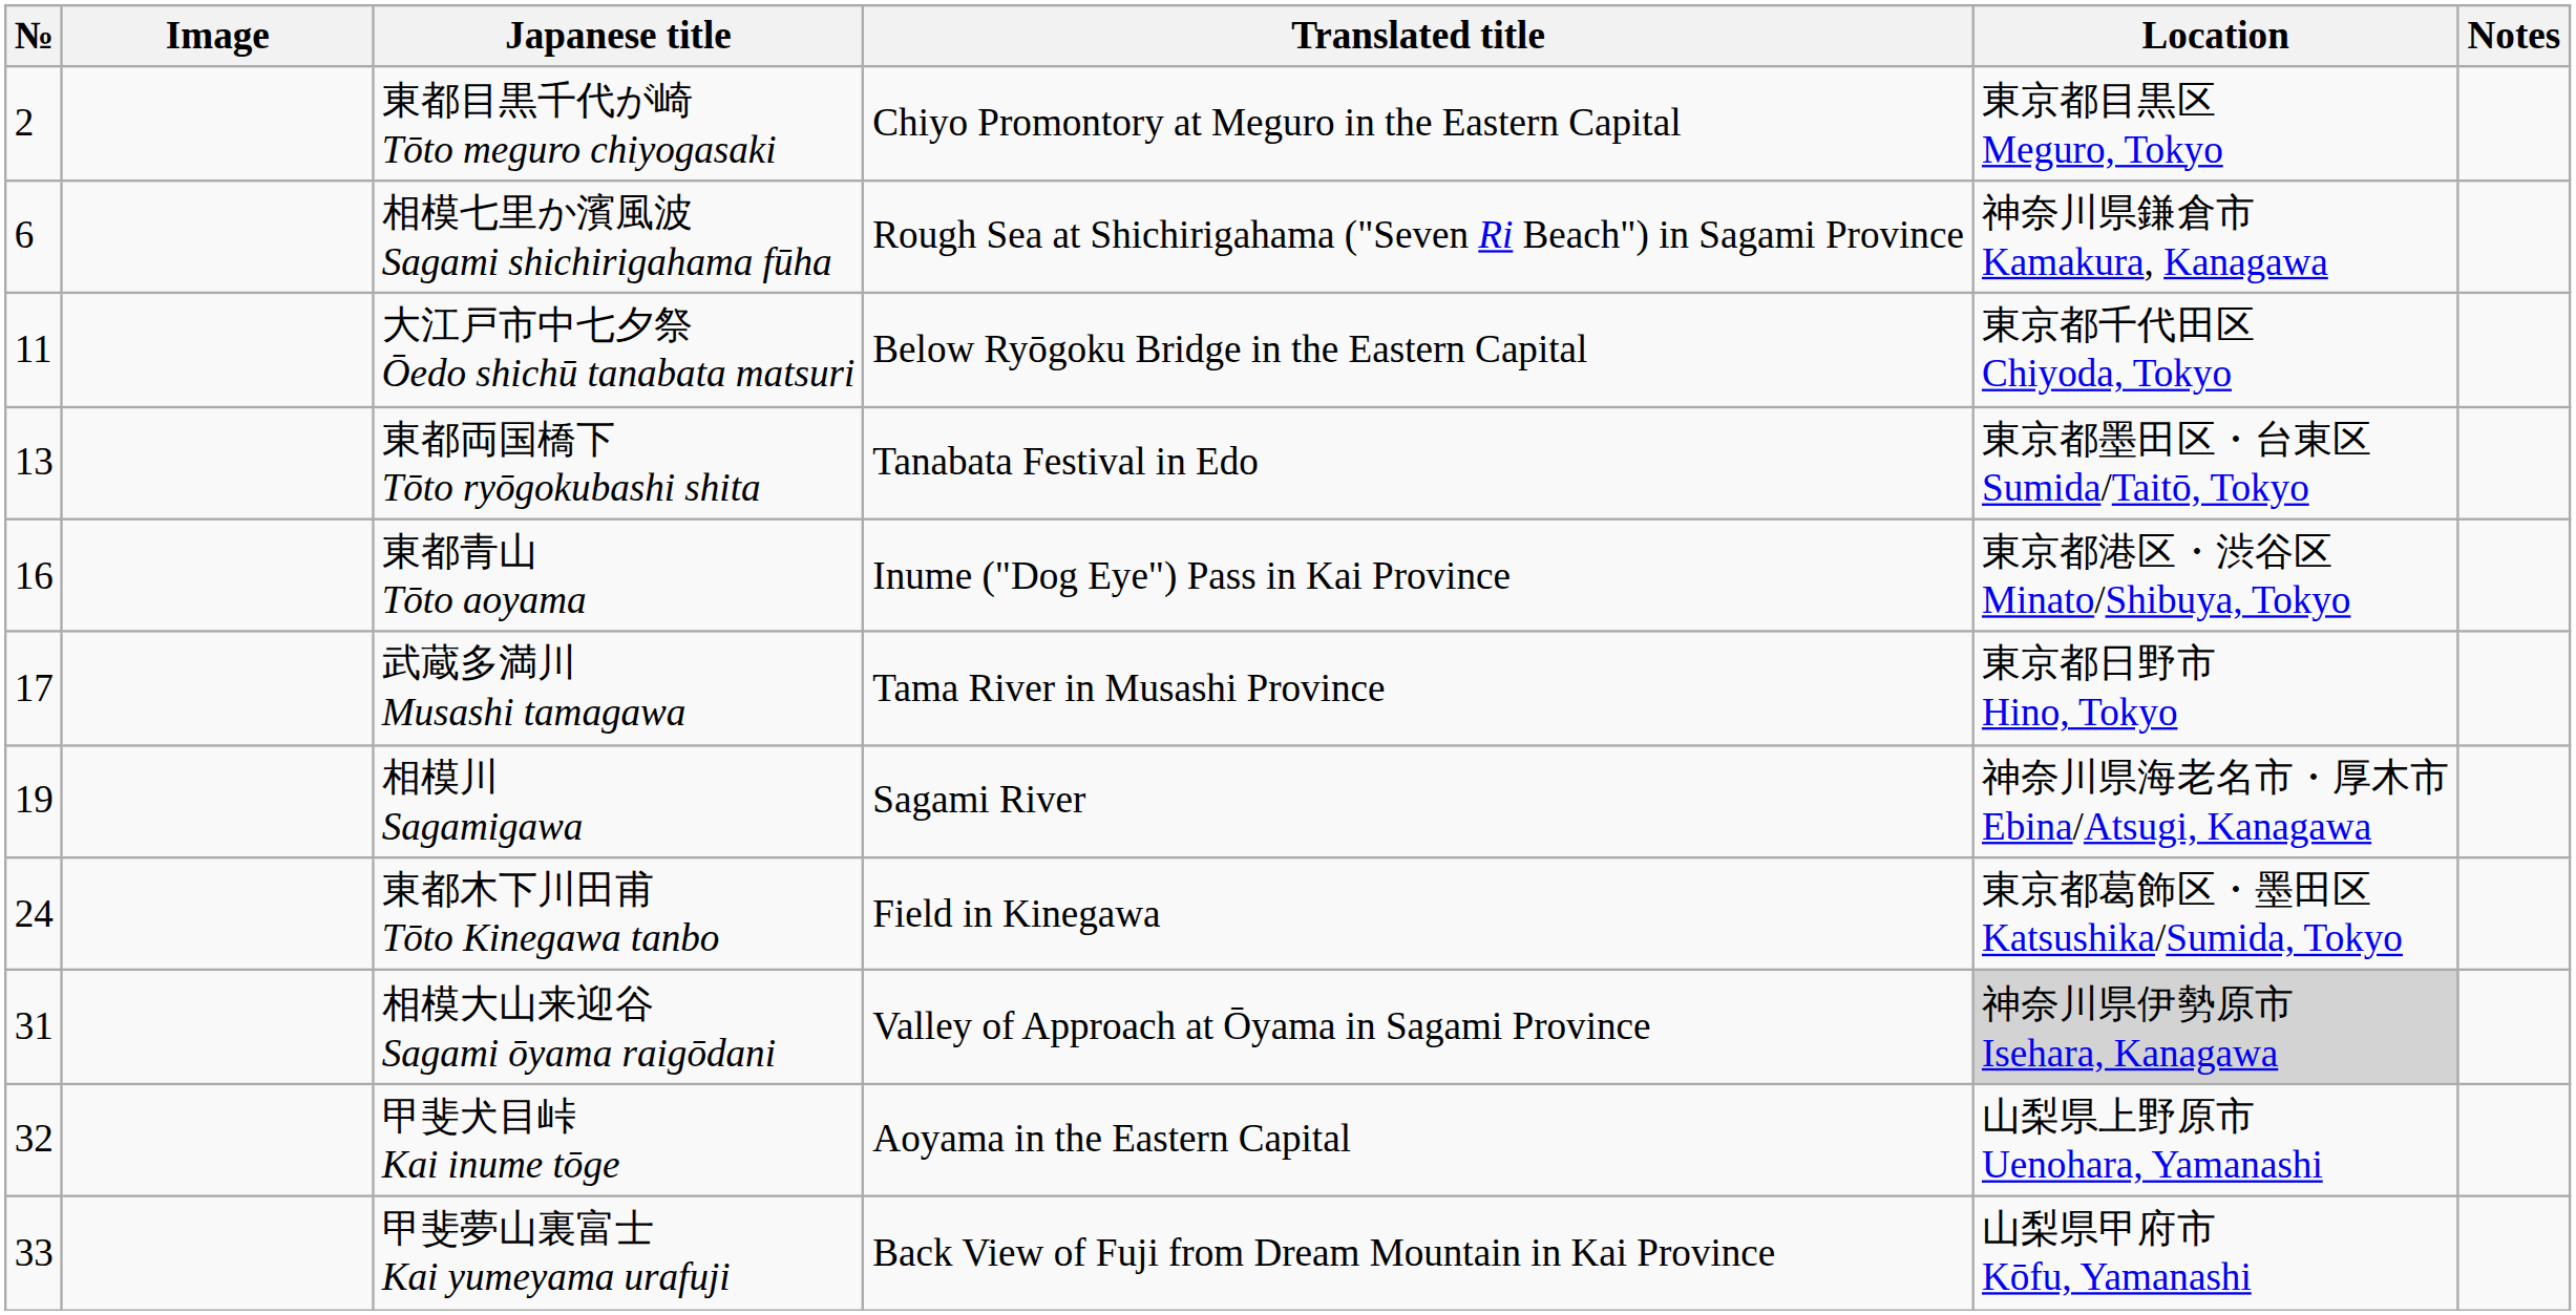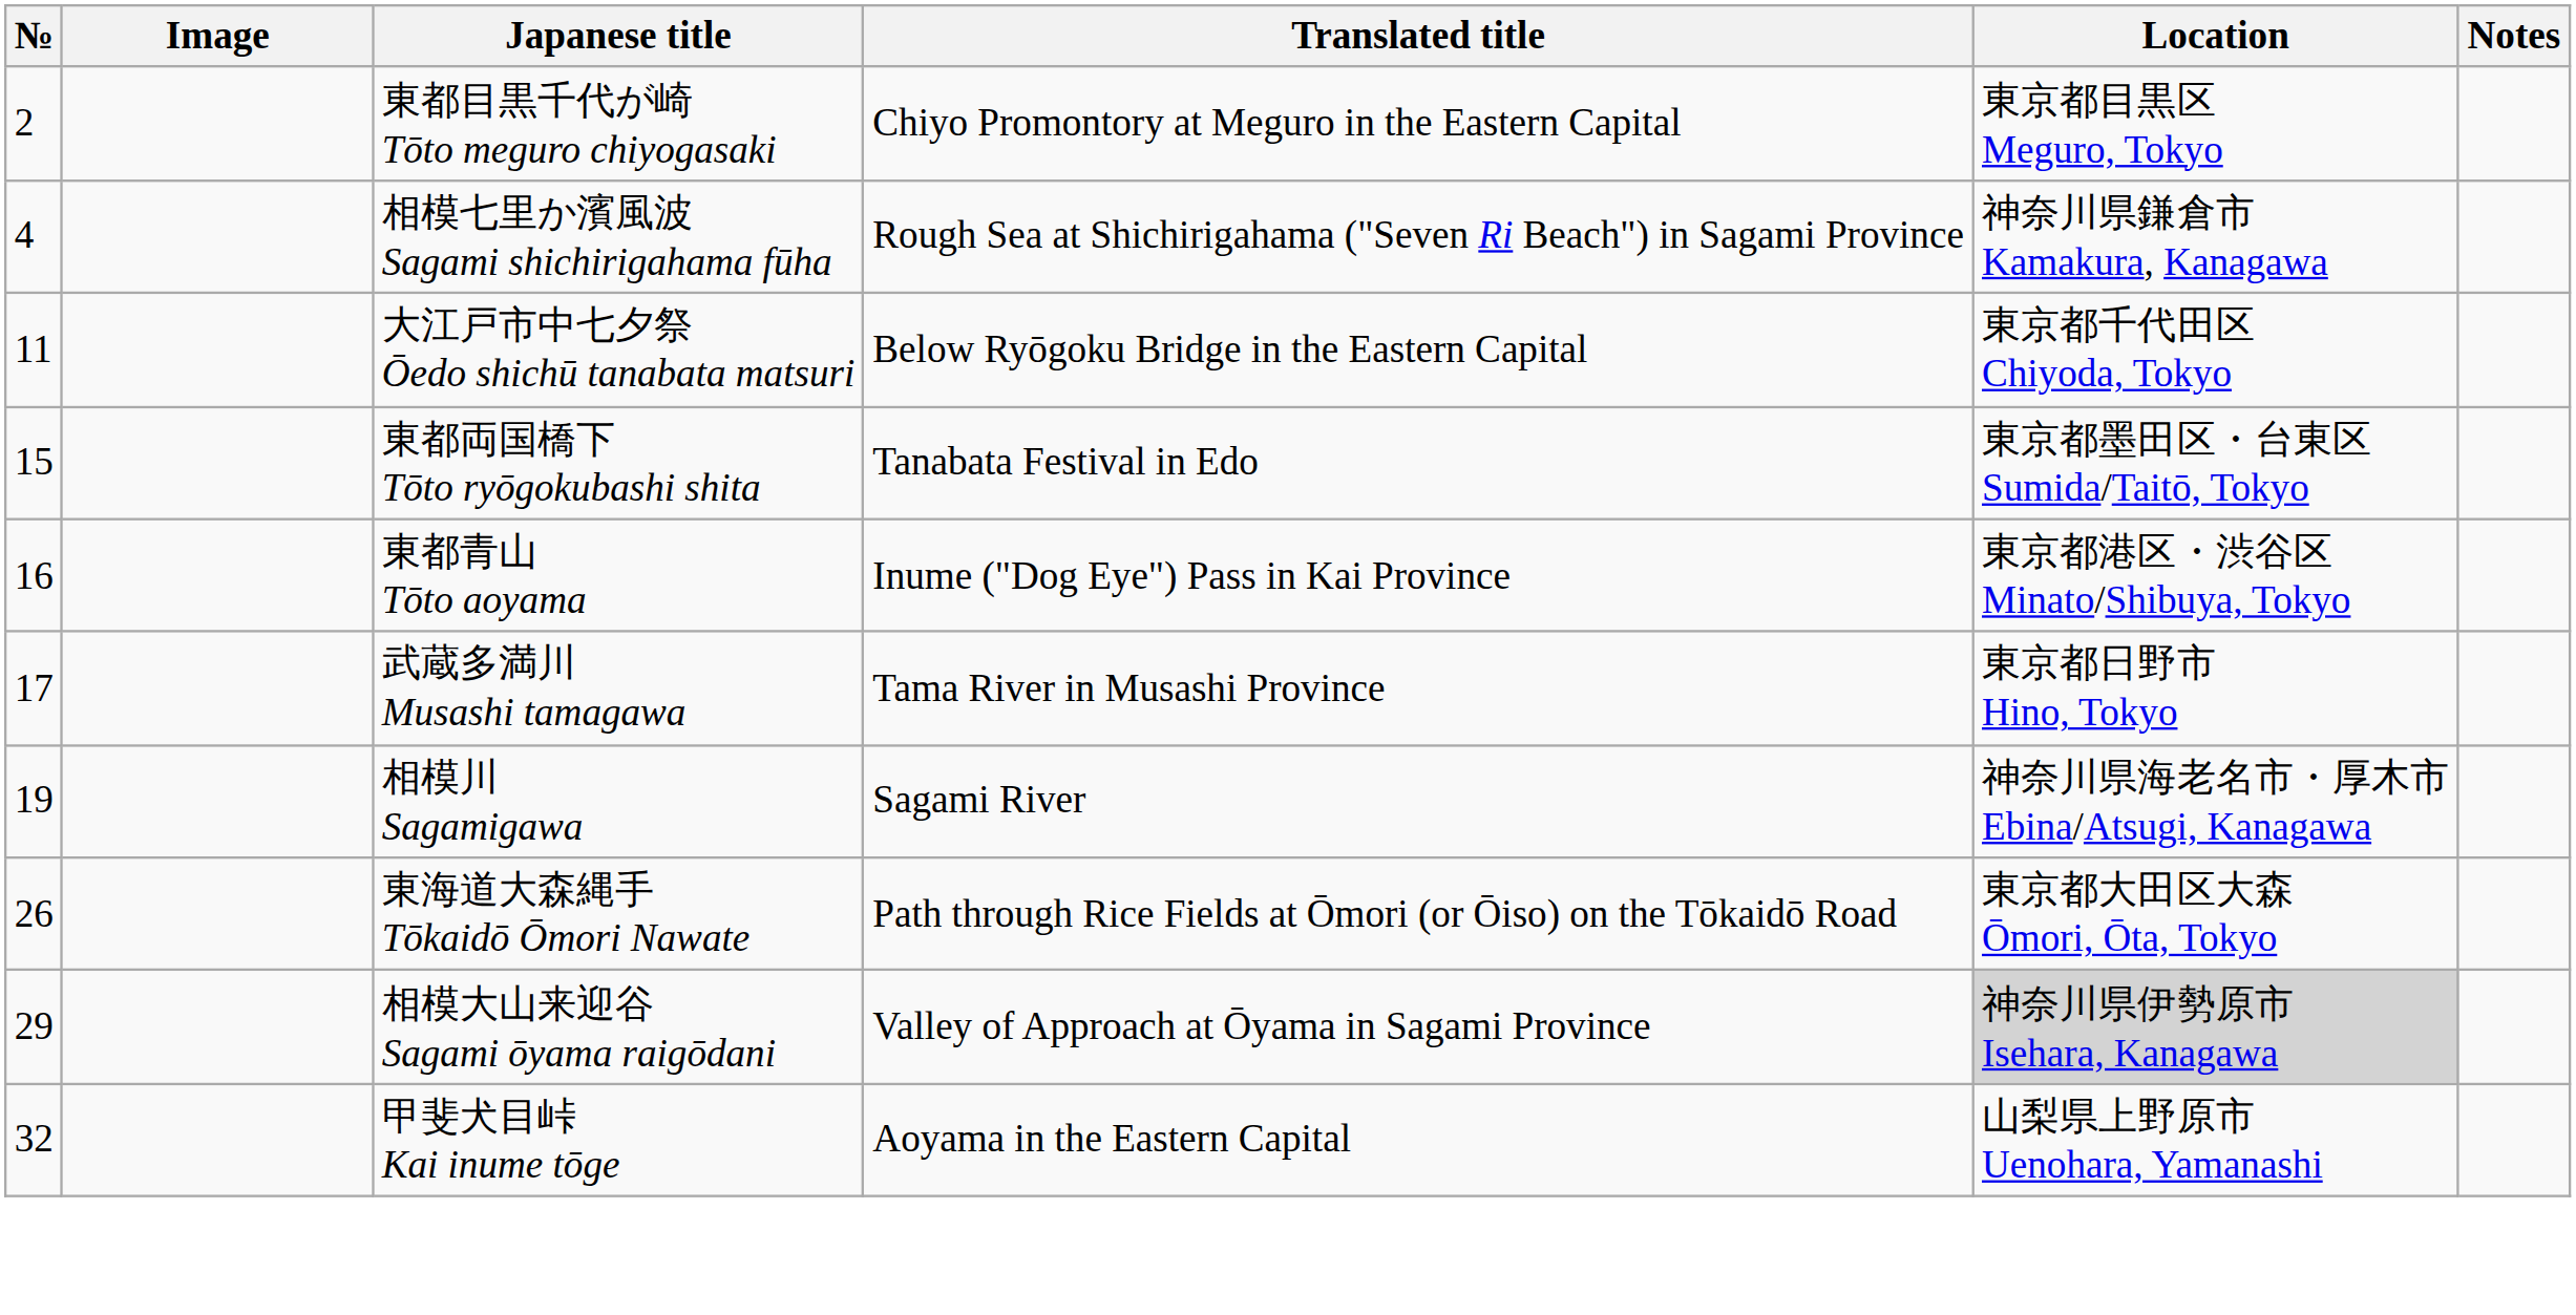 <table class="wikitable">
 <tr>
 <th>№</th>
 <th width="120px">Image</th>
 <th>Japanese title</th>
 <th>Translated title</th>
 <th>Location</th>
 <th>Notes</th>
 </tr>
 <tr>
 <td>2</td>
 <td></td>
 <td>東都目黒千代が崎<br><em>Tōto meguro chiyogasaki</em></td>
 <td>Chiyo Promontory at Meguro in the Eastern Capital</td>
 <td>東京都目黒区<br><a href='#'>Meguro, Tokyo</a></td>
 <td></td>
 </tr>
 <tr>
-<td>6</td>
+<td>4</td>
 <td></td>
 <td>相模七里か濱風波<br><em>Sagami shichirigahama fūha</em></td>
 <td>Rough Sea at Shichirigahama ("Seven <em><a href='#'>Ri</a></em> Beach") in Sagami Province</td>
 <td>神奈川県鎌倉市<br><a href='#'>Kamakura</a>, <a href='#'>Kanagawa</a></td>
 <td></td>
 </tr>
 <tr>
 <td>11</td>
 <td></td>
 <td>大江戸市中七夕祭<br><em>Ōedo shichū tanabata matsuri</em></td>
 <td>Below Ryōgoku Bridge in the Eastern Capital</td>
 <td>東京都千代田区<br><a href='#'>Chiyoda, Tokyo</a></td>
 <td></td>
 </tr>
 <tr>
-<td>13</td>
+<td>15</td>
 <td></td>
 <td>東都両国橋下<br><em>Tōto ryōgokubashi shita</em></td>
 <td>Tanabata Festival in Edo</td>
 <td>東京都墨田区・台東区<br><a href='#'>Sumida</a>/<a href='#'>Taitō, Tokyo</a></td>
 <td></td>
 </tr>
 <tr>
 <td>16</td>
 <td></td>
 <td>東都青山<br><em>Tōto aoyama</em></td>
 <td>Inume ("Dog Eye") Pass in Kai Province</td>
 <td>東京都港区・渋谷区<br><a href='#'>Minato</a>/<a href='#'>Shibuya, Tokyo</a></td>
 <td></td>
 </tr>
 <tr>
 <td>17</td>
 <td></td>
 <td>武蔵多満川<br><em>Musashi tamagawa</em></td>
 <td>Tama River in Musashi Province</td>
 <td>東京都日野市<br><a href='#'>Hino, Tokyo</a></td>
 <td></td>
 </tr>
 <tr>
 <td>19</td>
 <td></td>
 <td>相模川<br><em>Sagamigawa</em></td>
 <td>Sagami River</td>
 <td>神奈川県海老名市・厚木市<br><a href='#'>Ebina</a>/<a href='#'>Atsugi, Kanagawa</a></td>
 <td></td>
 </tr>
 <tr>
-<td>24</td>
+<td>26</td>
 <td></td>
-<td>東都木下川田甫<br><em>Tōto Kinegawa tanbo</em></td>
-<td>Field in Kinegawa</td>
-<td>東京都葛飾区・墨田区<br><a href='#'>Katsushika</a>/<a href='#'>Sumida, Tokyo</a></td>
+<td>東海道大森縄手<br><em>Tōkaidō Ōmori Nawate</em></td>
+<td>Path through Rice Fields at Ōmori (or Ōiso) on the Tōkaidō Road</td>
+<td>東京都大田区大森<br><a href='#'>Ōmori, Ōta, Tokyo</a></td>
 <td></td>
 </tr>
 <tr>
-<td>31</td>
+<td>29</td>
 <td></td>
 <td>相模大山来迎谷<br><em>Sagami ōyama raigōdani</em></td>
 <td>Valley of Approach at Ōyama in Sagami Province</td>
 <td style="background: lightgrey;">神奈川県伊勢原市<br><a href='#'>Isehara, Kanagawa</a></td>
 <td></td>
 </tr>
 <tr>
 <td>32</td>
 <td></td>
 <td>甲斐犬目峠<br><em>Kai inume tōge</em></td>
 <td>Aoyama in the Eastern Capital</td>
 <td>山梨県上野原市<br><a href='#'>Uenohara, Yamanashi</a></td>
 <td></td>
 </tr>
-<tr>
-<td>33</td>
-<td></td>
-<td>甲斐夢山裏富士<br><em>Kai yumeyama urafuji</em></td>
-<td>Back View of Fuji from Dream Mountain in Kai Province</td>
-<td>山梨県甲府市<br><a href='#'>Kōfu, Yamanashi</a></td>
-<td></td>
-</tr>
 </table>
